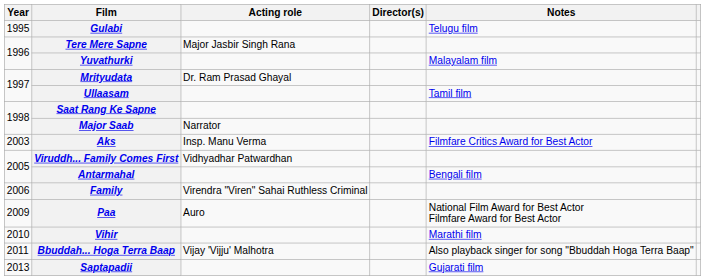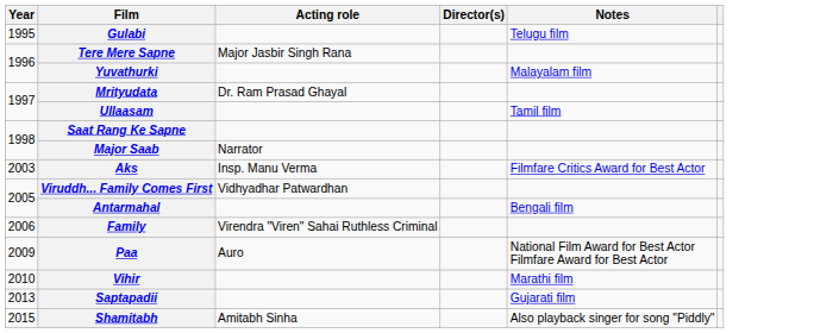 <table class="wikitable plainrowheaders sortable" style="margin-right: 0;">
 <tr>
 <th scope="col">Year</th>
 <th scope="col">Film</th>
 <th scope="col">Acting role</th>
 <th scope="col">Director(s)</th>
 <th scope="col" class="unsortable">Notes</th>
 <th scope="col" class="unsortable"></th>
 </tr>
 <tr>
 <td>1995</td>
 <th scope="row"><em><a href='#'>Gulabi</a></em></th>
 <td></td>
 <td></td>
 <td><a href='#'>Telugu film</a></td>
 <td style="text-align: center;"></td>
 </tr>
 <tr>
 <td rowspan="2">1996</td>
 <th scope="row"><em><a href='#'>Tere Mere Sapne</a></em></th>
 <td>Major Jasbir Singh Rana</td>
 <td></td>
 <td></td>
 <td style="text-align: center;"></td>
 </tr>
 <tr>
 <th scope="row"><em><a href='#'>Yuvathurki</a></em></th>
 <td></td>
 <td></td>
 <td><a href='#'>Malayalam film</a></td>
 <td style="text-align: center;"></td>
 </tr>
 <tr>
 <td rowspan="2">1997</td>
 <th scope="row"><em><a href='#'>Mrityudata</a></em></th>
 <td>Dr. Ram Prasad Ghayal</td>
 <td></td>
 <td></td>
 <td style="text-align: center;"></td>
 </tr>
 <tr>
 <th scope="row"><em><a href='#'>Ullaasam</a></em></th>
 <td></td>
 <td></td>
 <td><a href='#'>Tamil film</a></td>
 <td style="text-align: center;"></td>
 </tr>
 <tr>
 <td rowspan="2">1998</td>
 <th scope="row"><em><a href='#'>Saat Rang Ke Sapne</a></em></th>
 <td></td>
 <td></td>
 <td></td>
 <td style="text-align: center;"></td>
 </tr>
 <tr>
 <th scope="row"><em><a href='#'>Major Saab</a></em></th>
 <td>Narrator</td>
 <td></td>
 <td></td>
 <td style="text-align: center;"></td>
 </tr>
 <tr>
 <td>2003</td>
 <th scope="row"><em><a href='#'>Aks</a></em></th>
 <td>Insp. Manu Verma</td>
 <td></td>
 <td><a href='#'>Filmfare Critics Award for Best Actor</a></td>
 <td style="text-align: center;"></td>
 </tr>
 <tr>
 <td rowspan="2">2005</td>
 <th scope="row"><em><a href='#'>Viruddh... Family Comes First</a></em></th>
 <td>Vidhyadhar Patwardhan</td>
 <td></td>
 <td></td>
 <td style="text-align: center;"></td>
 </tr>
 <tr>
 <th scope="row"><em><a href='#'>Antarmahal</a></em></th>
 <td></td>
 <td></td>
 <td><a href='#'>Bengali film</a></td>
 <td style="text-align: center;"></td>
 </tr>
 <tr>
 <td>2006</td>
 <th scope="row"><em><a href='#'>Family</a></em></th>
 <td>Virendra "Viren" Sahai Ruthless Criminal</td>
 <td></td>
 <td></td>
 <td style="text-align: center;"></td>
 </tr>
 <tr>
 <td>2009</td>
 <th scope="row"><em><a href='#'>Paa</a></em></th>
 <td>Auro</td>
 <td></td>
 <td>National Film Award for Best Actor<br>Filmfare Award for Best Actor</td>
 <td style="text-align: center;"></td>
 </tr>
 <tr>
 <td>2010</td>
 <th scope="row"><em><a href='#'>Vihir</a></em></th>
 <td></td>
 <td></td>
 <td><a href='#'>Marathi film</a></td>
 <td style="text-align: center;"></td>
 </tr>
 <tr>
-<td>2011</td>
-<th scope="row"><em><a href='#'>Bbuddah... Hoga Terra Baap</a></em></th>
-<td>Vijay 'Vijju' Malhotra</td>
-<td></td>
-<td>Also playback singer for song "Bbuddah Hoga Terra Baap"</td>
-<td style="text-align: center;"></td>
-</tr>
-<tr>
 <td>2013</td>
 <th scope="row"><em><a href='#'>Saptapadii</a></em></th>
 <td></td>
 <td></td>
 <td><a href='#'>Gujarati film</a></td>
 <td style="text-align: center;"></td>
 </tr>
+<tr>
+<td>2015</td>
+<th scope="row"><em><a href='#'>Shamitabh</a></em></th>
+<td>Amitabh Sinha</td>
+<td></td>
+<td>Also playback singer for song "Piddly"</td>
+<td style="text-align: center;"></td>
+</tr>
 </table>
